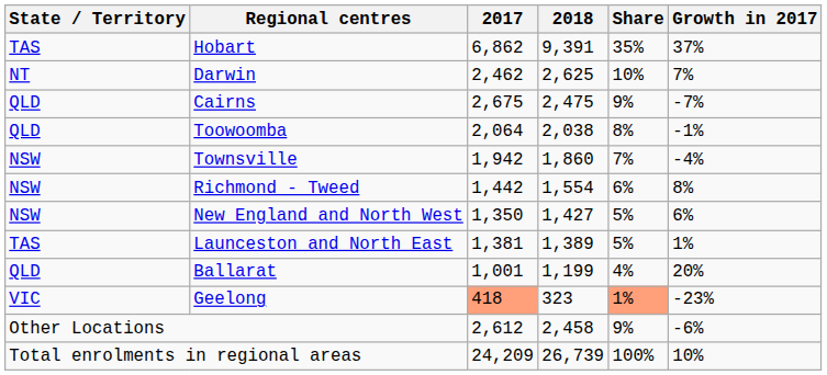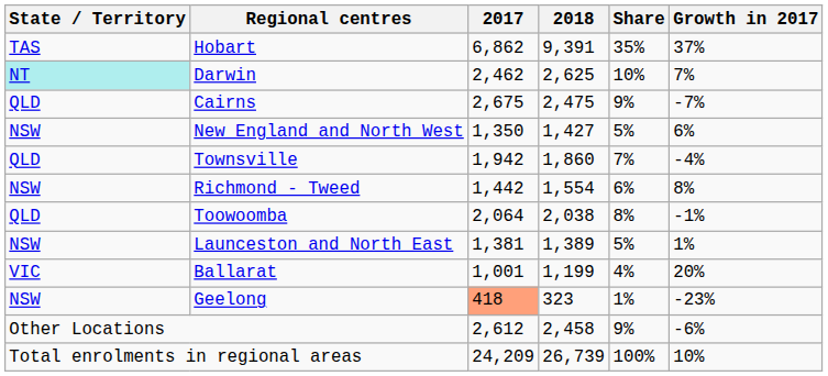 <table class="wikitable">
 <tr>
 <th>State / Territory</th>
 <th>Regional centres</th>
 <th>2017</th>
 <th>2018</th>
 <th>Share</th>
 <th>Growth in 2017</th>
 </tr>
 <tr>
 <td><a href='#'>TAS</a></td>
 <td><a href='#'>Hobart</a></td>
 <td>6,862</td>
 <td>9,391</td>
 <td>35%</td>
 <td>37%</td>
 </tr>
 <tr>
-<td><a href='#'>NT</a></td>
+<td style="background: paleturquoise;"><a href='#'>NT</a></td>
 <td><a href='#'>Darwin</a></td>
 <td>2,462</td>
 <td>2,625</td>
 <td>10%</td>
 <td>7%</td>
 </tr>
 <tr>
 <td><a href='#'>QLD</a></td>
 <td><a href='#'>Cairns</a></td>
 <td>2,675</td>
 <td>2,475</td>
 <td>9%</td>
 <td>-7%</td>
 </tr>
 <tr>
-<td><a href='#'>QLD</a></td>
-<td><a href='#'>Toowoomba</a></td>
-<td>2,064</td>
-<td>2,038</td>
-<td>8%</td>
-<td>-1%</td>
+<td><a href='#'>NSW</a></td>
+<td><a href='#'>New England and North West</a></td>
+<td>1,350</td>
+<td>1,427</td>
+<td>5%</td>
+<td>6%</td>
 </tr>
 <tr>
-<td><a href='#'>NSW</a></td>
+<td><a href='#'>QLD</a></td>
 <td><a href='#'>Townsville</a></td>
 <td>1,942</td>
 <td>1,860</td>
 <td>7%</td>
 <td>-4%</td>
 </tr>
 <tr>
 <td><a href='#'>NSW</a></td>
 <td><a href='#'>Richmond - Tweed</a></td>
 <td>1,442</td>
 <td>1,554</td>
 <td>6%</td>
 <td>8%</td>
 </tr>
 <tr>
-<td><a href='#'>NSW</a></td>
-<td><a href='#'>New England and North West</a></td>
-<td>1,350</td>
-<td>1,427</td>
-<td>5%</td>
-<td>6%</td>
+<td><a href='#'>QLD</a></td>
+<td><a href='#'>Toowoomba</a></td>
+<td>2,064</td>
+<td>2,038</td>
+<td>8%</td>
+<td>-1%</td>
 </tr>
 <tr>
-<td><a href='#'>TAS</a></td>
+<td><a href='#'>NSW</a></td>
 <td><a href='#'>Launceston and North East</a></td>
 <td>1,381</td>
 <td>1,389</td>
 <td>5%</td>
 <td>1%</td>
 </tr>
 <tr>
-<td><a href='#'>QLD</a></td>
+<td><a href='#'>VIC</a></td>
 <td><a href='#'>Ballarat</a></td>
 <td>1,001</td>
 <td>1,199</td>
 <td>4%</td>
 <td>20%</td>
 </tr>
 <tr>
-<td><a href='#'>VIC</a></td>
+<td><a href='#'>NSW</a></td>
 <td><a href='#'>Geelong</a></td>
 <td style="background: lightsalmon;">418</td>
 <td>323</td>
-<td style="background: lightsalmon;">1%</td>
+<td>1%</td>
 <td>-23%</td>
 </tr>
 <tr>
 <td colspan="2">Other Locations</td>
 <td>2,612</td>
 <td>2,458</td>
 <td>9%</td>
 <td>-6%</td>
 </tr>
 <tr>
 <td colspan="2">Total enrolments in regional areas</td>
 <td>24,209</td>
 <td>26,739</td>
 <td>100%</td>
 <td>10%</td>
 </tr>
 </table>
